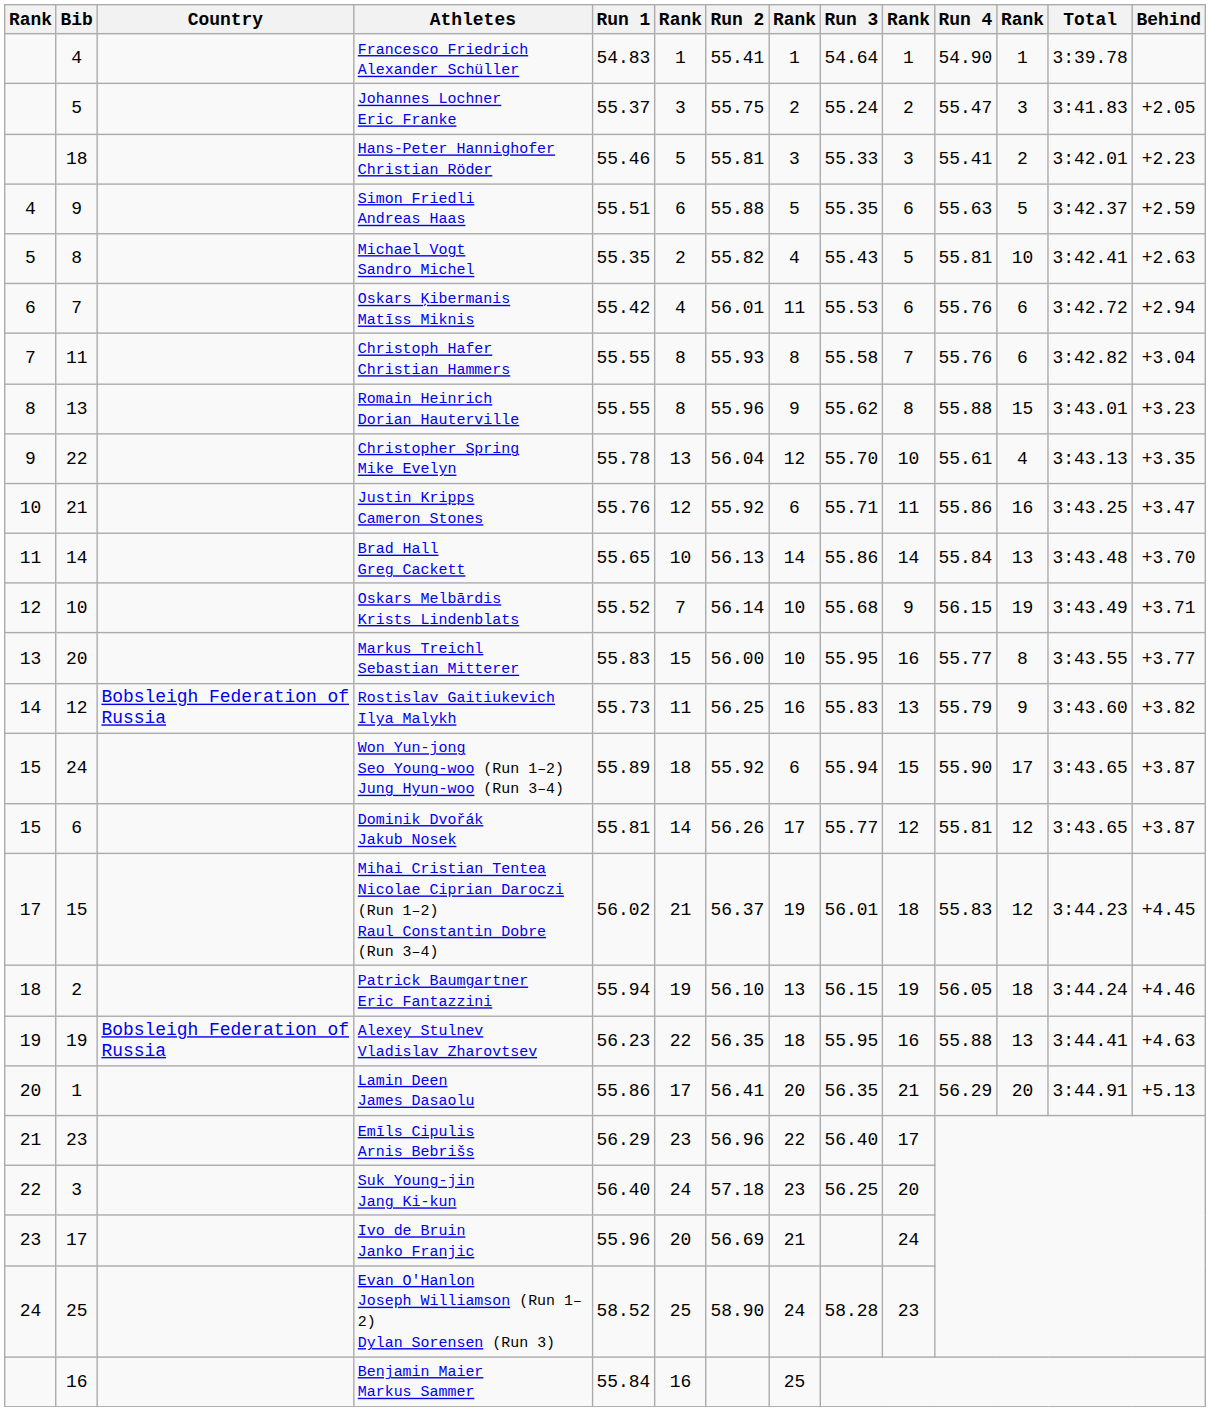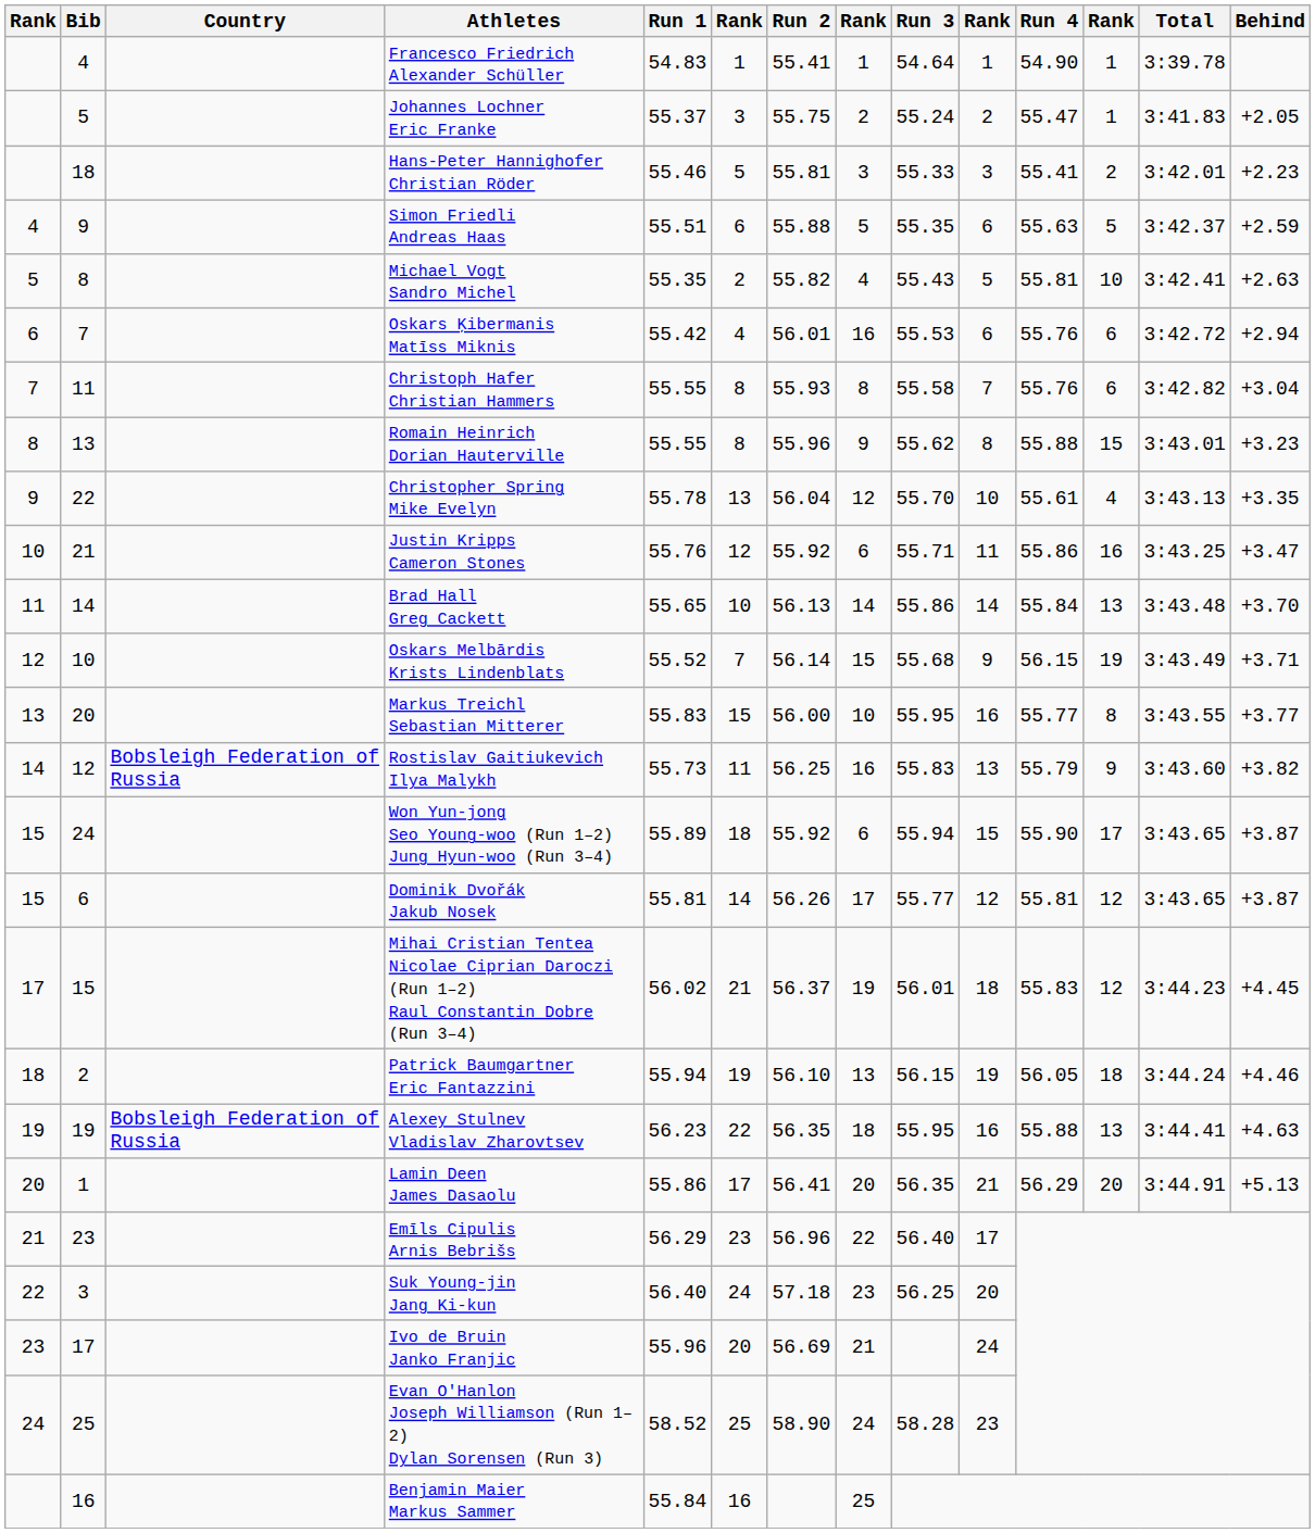 <table class="wikitable sortable" style="text-align:center">
 <tr>
 <th>Rank</th>
 <th>Bib</th>
 <th>Country</th>
 <th>Athletes</th>
 <th>Run 1</th>
 <th>Rank</th>
 <th>Run 2</th>
 <th>Rank</th>
 <th>Run 3</th>
 <th>Rank</th>
 <th>Run 4</th>
 <th>Rank</th>
 <th>Total</th>
 <th>Behind</th>
 </tr>
 <tr>
 <td></td>
 <td>4</td>
 <td align=left></td>
 <td align=left><small><a href='#'>Francesco Friedrich</a><br><a href='#'>Alexander Schüller</a></small></td>
 <td>54.83</td>
 <td>1</td>
 <td>55.41</td>
 <td>1</td>
 <td>54.64</td>
 <td>1</td>
 <td>54.90</td>
 <td>1</td>
 <td>3:39.78</td>
 <td></td>
 </tr>
 <tr>
 <td></td>
 <td>5</td>
 <td align=left></td>
 <td align=left><small><a href='#'>Johannes Lochner</a><br><a href='#'>Eric Franke</a></small></td>
 <td>55.37</td>
 <td>3</td>
 <td>55.75</td>
 <td>2</td>
 <td>55.24</td>
 <td>2</td>
 <td>55.47</td>
-<td>3</td>
+<td>1</td>
 <td>3:41.83</td>
 <td>+2.05</td>
 </tr>
 <tr>
 <td></td>
 <td>18</td>
 <td align=left></td>
 <td align=left><small><a href='#'>Hans-Peter Hannighofer</a><br><a href='#'>Christian Röder</a></small></td>
 <td>55.46</td>
 <td>5</td>
 <td>55.81</td>
 <td>3</td>
 <td>55.33</td>
 <td>3</td>
 <td>55.41</td>
 <td>2</td>
 <td>3:42.01</td>
 <td>+2.23</td>
 </tr>
 <tr>
 <td>4</td>
 <td>9</td>
 <td align=left></td>
 <td align=left><small><a href='#'>Simon Friedli</a><br><a href='#'>Andreas Haas</a></small></td>
 <td>55.51</td>
 <td>6</td>
 <td>55.88</td>
 <td>5</td>
 <td>55.35</td>
 <td>6</td>
 <td>55.63</td>
 <td>5</td>
 <td>3:42.37</td>
 <td>+2.59</td>
 </tr>
 <tr>
 <td>5</td>
 <td>8</td>
 <td align=left></td>
 <td align=left><small><a href='#'>Michael Vogt</a><br><a href='#'>Sandro Michel</a></small></td>
 <td>55.35</td>
 <td>2</td>
 <td>55.82</td>
 <td>4</td>
 <td>55.43</td>
 <td>5</td>
 <td>55.81</td>
 <td>10</td>
 <td>3:42.41</td>
 <td>+2.63</td>
 </tr>
 <tr>
 <td>6</td>
 <td>7</td>
 <td align=left></td>
 <td align=left><small><a href='#'>Oskars Ķibermanis</a><br><a href='#'>Matīss Miknis</a></small></td>
 <td>55.42</td>
 <td>4</td>
 <td>56.01</td>
-<td>11</td>
+<td>16</td>
 <td>55.53</td>
 <td>6</td>
 <td>55.76</td>
 <td>6</td>
 <td>3:42.72</td>
 <td>+2.94</td>
 </tr>
 <tr>
 <td>7</td>
 <td>11</td>
 <td align=left></td>
 <td align=left><small><a href='#'>Christoph Hafer</a><br><a href='#'>Christian Hammers</a></small></td>
 <td>55.55</td>
 <td>8</td>
 <td>55.93</td>
 <td>8</td>
 <td>55.58</td>
 <td>7</td>
 <td>55.76</td>
 <td>6</td>
 <td>3:42.82</td>
 <td>+3.04</td>
 </tr>
 <tr>
 <td>8</td>
 <td>13</td>
 <td align=left></td>
 <td align=left><small><a href='#'>Romain Heinrich</a><br><a href='#'>Dorian Hauterville</a></small></td>
 <td>55.55</td>
 <td>8</td>
 <td>55.96</td>
 <td>9</td>
 <td>55.62</td>
 <td>8</td>
 <td>55.88</td>
 <td>15</td>
 <td>3:43.01</td>
 <td>+3.23</td>
 </tr>
 <tr>
 <td>9</td>
 <td>22</td>
 <td align=left></td>
 <td align=left><small><a href='#'>Christopher Spring</a><br><a href='#'>Mike Evelyn</a></small></td>
 <td>55.78</td>
 <td>13</td>
 <td>56.04</td>
 <td>12</td>
 <td>55.70</td>
 <td>10</td>
 <td>55.61</td>
 <td>4</td>
 <td>3:43.13</td>
 <td>+3.35</td>
 </tr>
 <tr>
 <td>10</td>
 <td>21</td>
 <td align=left></td>
 <td align=left><small><a href='#'>Justin Kripps</a><br><a href='#'>Cameron Stones</a></small></td>
 <td>55.76</td>
 <td>12</td>
 <td>55.92</td>
 <td>6</td>
 <td>55.71</td>
 <td>11</td>
 <td>55.86</td>
 <td>16</td>
 <td>3:43.25</td>
 <td>+3.47</td>
 </tr>
 <tr>
 <td>11</td>
 <td>14</td>
 <td align=left></td>
 <td align=left><small><a href='#'>Brad Hall</a><br><a href='#'>Greg Cackett</a></small></td>
 <td>55.65</td>
 <td>10</td>
 <td>56.13</td>
 <td>14</td>
 <td>55.86</td>
 <td>14</td>
 <td>55.84</td>
 <td>13</td>
 <td>3:43.48</td>
 <td>+3.70</td>
 </tr>
 <tr>
 <td>12</td>
 <td>10</td>
 <td align=left></td>
 <td align=left><small><a href='#'>Oskars Melbārdis</a><br><a href='#'>Krists Lindenblats</a></small></td>
 <td>55.52</td>
 <td>7</td>
 <td>56.14</td>
-<td>10</td>
+<td>15</td>
 <td>55.68</td>
 <td>9</td>
 <td>56.15</td>
 <td>19</td>
 <td>3:43.49</td>
 <td>+3.71</td>
 </tr>
 <tr>
 <td>13</td>
 <td>20</td>
 <td align=left></td>
 <td align=left><small><a href='#'>Markus Treichl</a><br><a href='#'>Sebastian Mitterer</a></small></td>
 <td>55.83</td>
 <td>15</td>
 <td>56.00</td>
 <td>10</td>
 <td>55.95</td>
 <td>16</td>
 <td>55.77</td>
 <td>8</td>
 <td>3:43.55</td>
 <td>+3.77</td>
 </tr>
 <tr>
 <td>14</td>
 <td>12</td>
 <td align=left><a href='#'>Bobsleigh Federation of Russia</a></td>
 <td align=left><small><a href='#'>Rostislav Gaitiukevich</a><br><a href='#'>Ilya Malykh</a></small></td>
 <td>55.73</td>
 <td>11</td>
 <td>56.25</td>
 <td>16</td>
 <td>55.83</td>
 <td>13</td>
 <td>55.79</td>
 <td>9</td>
 <td>3:43.60</td>
 <td>+3.82</td>
 </tr>
 <tr>
 <td>15</td>
 <td>24</td>
 <td align=left></td>
 <td align=left><small><a href='#'>Won Yun-jong</a><br><a href='#'>Seo Young-woo</a> (Run 1–2)<br><a href='#'>Jung Hyun-woo</a> (Run 3–4)</small></td>
 <td>55.89</td>
 <td>18</td>
 <td>55.92</td>
 <td>6</td>
 <td>55.94</td>
 <td>15</td>
 <td>55.90</td>
 <td>17</td>
 <td>3:43.65</td>
 <td>+3.87</td>
 </tr>
 <tr>
 <td>15</td>
 <td>6</td>
 <td align=left></td>
 <td align=left><small><a href='#'>Dominik Dvořák</a><br><a href='#'>Jakub Nosek</a></small></td>
 <td>55.81</td>
 <td>14</td>
 <td>56.26</td>
 <td>17</td>
 <td>55.77</td>
 <td>12</td>
 <td>55.81</td>
 <td>12</td>
 <td>3:43.65</td>
 <td>+3.87</td>
 </tr>
 <tr>
 <td>17</td>
 <td>15</td>
 <td align=left></td>
 <td align=left><small><a href='#'>Mihai Cristian Tentea</a><br><a href='#'>Nicolae Ciprian Daroczi</a> (Run 1–2)<br><a href='#'>Raul Constantin Dobre</a> (Run 3–4)</small></td>
 <td>56.02</td>
 <td>21</td>
 <td>56.37</td>
 <td>19</td>
 <td>56.01</td>
 <td>18</td>
 <td>55.83</td>
 <td>12</td>
 <td>3:44.23</td>
 <td>+4.45</td>
 </tr>
 <tr>
 <td>18</td>
 <td>2</td>
 <td align=left></td>
 <td align=left><small><a href='#'>Patrick Baumgartner</a><br><a href='#'>Eric Fantazzini</a></small></td>
 <td>55.94</td>
 <td>19</td>
 <td>56.10</td>
 <td>13</td>
 <td>56.15</td>
 <td>19</td>
 <td>56.05</td>
 <td>18</td>
 <td>3:44.24</td>
 <td>+4.46</td>
 </tr>
 <tr>
 <td>19</td>
 <td>19</td>
 <td align=left><a href='#'>Bobsleigh Federation of Russia</a></td>
 <td align=left><small><a href='#'>Alexey Stulnev</a><br><a href='#'>Vladislav Zharovtsev</a></small></td>
 <td>56.23</td>
 <td>22</td>
 <td>56.35</td>
 <td>18</td>
 <td>55.95</td>
 <td>16</td>
 <td>55.88</td>
 <td>13</td>
 <td>3:44.41</td>
 <td>+4.63</td>
 </tr>
 <tr>
 <td>20</td>
 <td>1</td>
 <td align=left></td>
 <td align=left><small><a href='#'>Lamin Deen</a><br><a href='#'>James Dasaolu</a></small></td>
 <td>55.86</td>
 <td>17</td>
 <td>56.41</td>
 <td>20</td>
 <td>56.35</td>
 <td>21</td>
 <td>56.29</td>
 <td>20</td>
 <td>3:44.91</td>
 <td>+5.13</td>
 </tr>
 <tr>
 <td>21</td>
 <td>23</td>
 <td align=left></td>
 <td align=left><small><a href='#'>Emīls Cipulis</a><br><a href='#'>Arnis Bebrišs</a></small></td>
 <td>56.29</td>
 <td>23</td>
 <td>56.96</td>
 <td>22</td>
 <td>56.40</td>
 <td>17</td>
 <td colspan=4 rowspan=4></td>
 </tr>
 <tr>
 <td>22</td>
 <td>3</td>
 <td align=left></td>
 <td align=left><small><a href='#'>Suk Young-jin</a><br><a href='#'>Jang Ki-kun</a></small></td>
 <td>56.40</td>
 <td>24</td>
 <td>57.18</td>
 <td>23</td>
 <td>56.25</td>
 <td>20</td>
 </tr>
 <tr>
 <td>23</td>
 <td>17</td>
 <td align=left></td>
 <td align=left><small><a href='#'>Ivo de Bruin</a><br><a href='#'>Janko Franjic</a></small></td>
 <td>55.96</td>
 <td>20</td>
 <td>56.69</td>
 <td>21</td>
 <td></td>
 <td>24</td>
 </tr>
 <tr>
 <td>24</td>
 <td>25</td>
 <td align=left></td>
 <td align=left><small><a href='#'>Evan O'Hanlon</a><br><a href='#'>Joseph Williamson</a> (Run 1–2)<br><a href='#'>Dylan Sorensen</a> (Run 3)</small></td>
 <td>58.52</td>
 <td>25</td>
 <td>58.90</td>
 <td>24</td>
 <td>58.28</td>
 <td>23</td>
 </tr>
 <tr>
 <td></td>
 <td>16</td>
 <td align=left></td>
 <td align=left><small><a href='#'>Benjamin Maier</a><br><a href='#'>Markus Sammer</a></small></td>
 <td>55.84</td>
 <td>16</td>
 <td></td>
 <td>25</td>
 <td colspan=6></td>
 </tr>
 </table>
